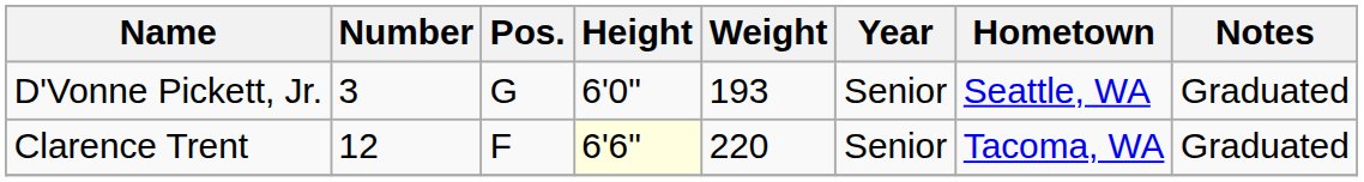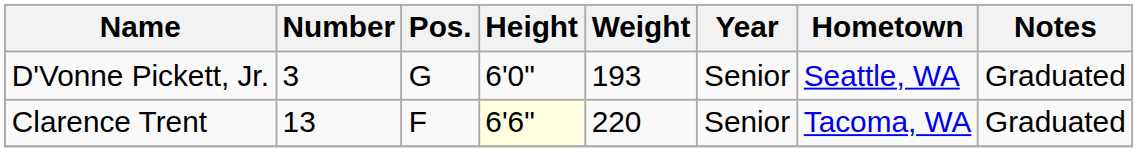 <table class="wikitable sortable" border="1">
 <tr>
 <th>Name</th>
 <th>Number</th>
 <th>Pos.</th>
 <th>Height</th>
 <th>Weight</th>
 <th>Year</th>
 <th>Hometown</th>
 <th class="unsortable">Notes</th>
 </tr>
 <tr>
 <td sortname>D'Vonne Pickett, Jr.</td>
 <td>3</td>
 <td>G</td>
 <td>6'0"</td>
 <td>193</td>
 <td>Senior</td>
 <td><a href='#'>Seattle, WA</a></td>
 <td>Graduated</td>
 </tr>
 <tr>
 <td sortname>Clarence Trent</td>
-<td>12</td>
+<td>13</td>
 <td>F</td>
 <td style="background: lightyellow;">6'6"</td>
 <td>220</td>
 <td>Senior</td>
 <td><a href='#'>Tacoma, WA</a></td>
 <td>Graduated</td>
 </tr>
 <tr>
 </tr>
 </table>
